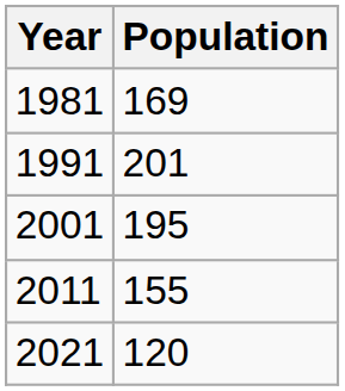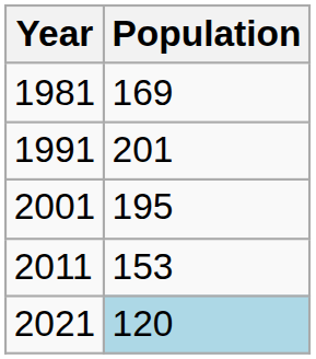 <table class="wikitable">
 <tr>
 <th>Year</th>
 <th>Population</th>
 </tr>
 <tr>
 <td>1981</td>
 <td>169</td>
 </tr>
 <tr>
 <td>1991</td>
 <td>201</td>
 </tr>
 <tr>
 <td>2001</td>
 <td>195</td>
 </tr>
 <tr>
 <td>2011</td>
-<td>155</td>
+<td>153</td>
 </tr>
 <tr>
 <td>2021</td>
-<td>120</td>
+<td style="background: lightblue;">120</td>
 </tr>
 </table>
